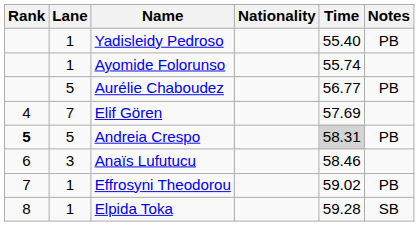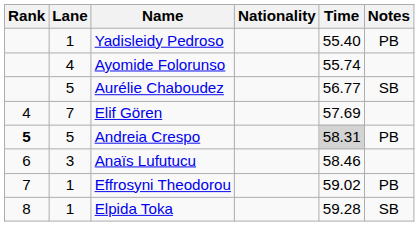 <table class="wikitable sortable" style="text-align:center">
 <tr>
 <th>Rank</th>
 <th>Lane</th>
 <th>Name</th>
 <th>Nationality</th>
 <th>Time</th>
 <th>Notes</th>
 </tr>
 <tr>
 <td></td>
 <td>1</td>
 <td align=left><a href='#'>Yadisleidy Pedroso</a></td>
 <td align=left></td>
 <td>55.40</td>
 <td>PB</td>
 </tr>
 <tr>
 <td></td>
-<td>1</td>
+<td>4</td>
 <td align=left><a href='#'>Ayomide Folorunso</a></td>
 <td align=left></td>
 <td>55.74</td>
 <td></td>
 </tr>
 <tr>
 <td></td>
 <td>5</td>
 <td align=left><a href='#'>Aurélie Chaboudez</a></td>
 <td align=left></td>
 <td>56.77</td>
-<td>PB</td>
+<td>SB</td>
 </tr>
 <tr>
 <td>4</td>
 <td>7</td>
 <td align=left><a href='#'>Elif Gören</a></td>
 <td align=left></td>
 <td>57.69</td>
 <td></td>
 </tr>
 <tr>
 <td><strong>5</strong></td>
 <td>5</td>
 <td align=left><a href='#'>Andreia Crespo</a></td>
 <td align=left></td>
 <td style="background: lightgrey;">58.31</td>
 <td>PB</td>
 </tr>
 <tr>
 <td>6</td>
 <td>3</td>
 <td align=left><a href='#'>Anaïs Lufutucu</a></td>
 <td align=left></td>
 <td>58.46</td>
 <td></td>
 </tr>
 <tr>
 <td>7</td>
 <td>1</td>
 <td align=left><a href='#'>Effrosyni Theodorou</a></td>
 <td align=left></td>
 <td>59.02</td>
 <td>PB</td>
 </tr>
 <tr>
 <td>8</td>
 <td>1</td>
 <td align=left><a href='#'>Elpida Toka</a></td>
 <td align=left></td>
 <td>59.28</td>
 <td>SB</td>
 </tr>
 </table>
